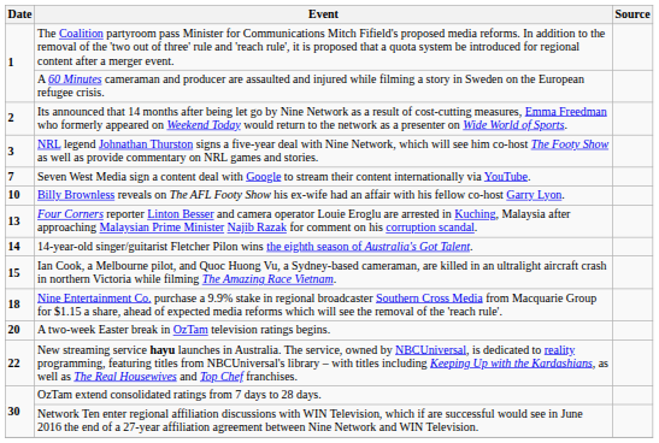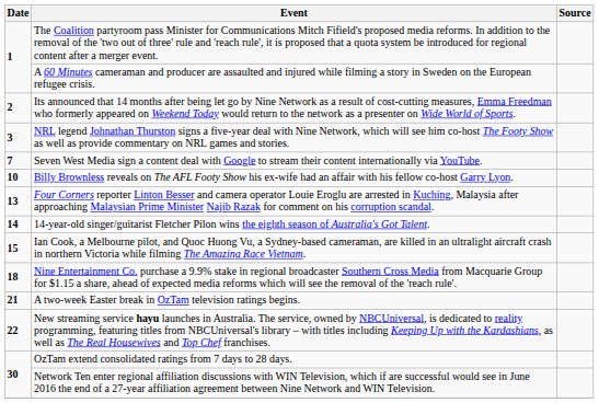 <table class="wikitable">
 <tr>
 <th>Date</th>
 <th>Event</th>
 <th>Source</th>
 </tr>
 <tr>
 <td rowspan="2"><strong>1</strong></td>
 <td>The <a href='#'>Coalition</a> partyroom pass Minister for Communications Mitch Fifield's proposed media reforms. In addition to the removal of the 'two out of three' rule and 'reach rule', it is proposed that a quota system be introduced for regional content after a merger event.</td>
 <td></td>
 </tr>
 <tr>
 <td>A <em><a href='#'>60 Minutes</a></em> cameraman and producer are assaulted and injured while filming a story in Sweden on the European refugee crisis.</td>
 <td></td>
 </tr>
 <tr>
 <td><strong>2</strong></td>
 <td>Its announced that 14 months after being let go by Nine Network as a result of cost-cutting measures, <a href='#'>Emma Freedman</a> who formerly appeared on <em><a href='#'>Weekend Today</a></em> would return to the network as a presenter on <em><a href='#'>Wide World of Sports</a></em>.</td>
 <td></td>
 </tr>
 <tr>
 <td><strong>3</strong></td>
 <td><a href='#'>NRL</a> legend <a href='#'>Johnathan Thurston</a> signs a five-year deal with Nine Network, which will see him co-host <em><a href='#'>The Footy Show</a></em> as well as provide commentary on NRL games and stories.</td>
 <td></td>
 </tr>
 <tr>
 <td><strong>7</strong></td>
 <td>Seven West Media sign a content deal with <a href='#'>Google</a> to stream their content internationally via <a href='#'>YouTube</a>.</td>
 <td></td>
 </tr>
 <tr>
 <td><strong>10</strong></td>
 <td><a href='#'>Billy Brownless</a> reveals on <em>The AFL Footy Show</em> his ex-wife had an affair with his fellow co-host <a href='#'>Garry Lyon</a>.</td>
 <td></td>
 </tr>
 <tr>
 <td><strong>13</strong></td>
 <td><em><a href='#'>Four Corners</a></em> reporter <a href='#'>Linton Besser</a> and camera operator Louie Eroglu are arrested in <a href='#'>Kuching</a>, Malaysia after approaching <a href='#'>Malaysian Prime Minister</a> <a href='#'>Najib Razak</a> for comment on his <a href='#'>corruption scandal</a>.</td>
 <td></td>
 </tr>
 <tr>
 <td><strong>14</strong></td>
 <td>14-year-old singer/guitarist Fletcher Pilon wins <a href='#'>the eighth season of <em>Australia's Got Talent</em></a>.</td>
 <td></td>
 </tr>
 <tr>
 <td><strong>15</strong></td>
 <td>Ian Cook, a Melbourne pilot, and Quoc Huong Vu, a Sydney-based cameraman, are killed in an ultralight aircraft crash in northern Victoria while filming <em><a href='#'>The Amazing Race Vietnam</a></em>.</td>
 <td></td>
 </tr>
 <tr>
 <td><strong>18</strong></td>
 <td><a href='#'>Nine Entertainment Co.</a> purchase a 9.9% stake in regional broadcaster <a href='#'>Southern Cross Media</a> from Macquarie Group for $1.15 a share, ahead of expected media reforms which will see the removal of the 'reach rule'.</td>
 <td></td>
 </tr>
 <tr>
-<td><strong>20</strong></td>
+<td><strong>21</strong></td>
 <td>A two-week Easter break in <a href='#'>OzTam</a> television ratings begins.</td>
 <td></td>
 </tr>
 <tr>
 <td><strong>22</strong></td>
 <td>New streaming service <strong>hayu</strong> launches in Australia. The service, owned by <a href='#'>NBCUniversal</a>, is dedicated to <a href='#'>reality</a> programming, featuring titles from NBCUniversal's library – with titles including <em><a href='#'>Keeping Up with the Kardashians</a></em>, as well as <em><a href='#'>The Real Housewives</a></em> and <em><a href='#'>Top Chef</a></em> franchises.</td>
 <td></td>
 </tr>
 <tr>
 <td rowspan="2"><strong>30</strong></td>
 <td>OzTam extend consolidated ratings from 7 days to 28 days.</td>
 <td></td>
 </tr>
 <tr>
 <td>Network Ten enter regional affiliation discussions with WIN Television, which if are successful would see in June 2016 the end of a 27-year affiliation agreement between Nine Network and WIN Television.</td>
 <td></td>
 </tr>
 <tr>
 </tr>
 </table>
